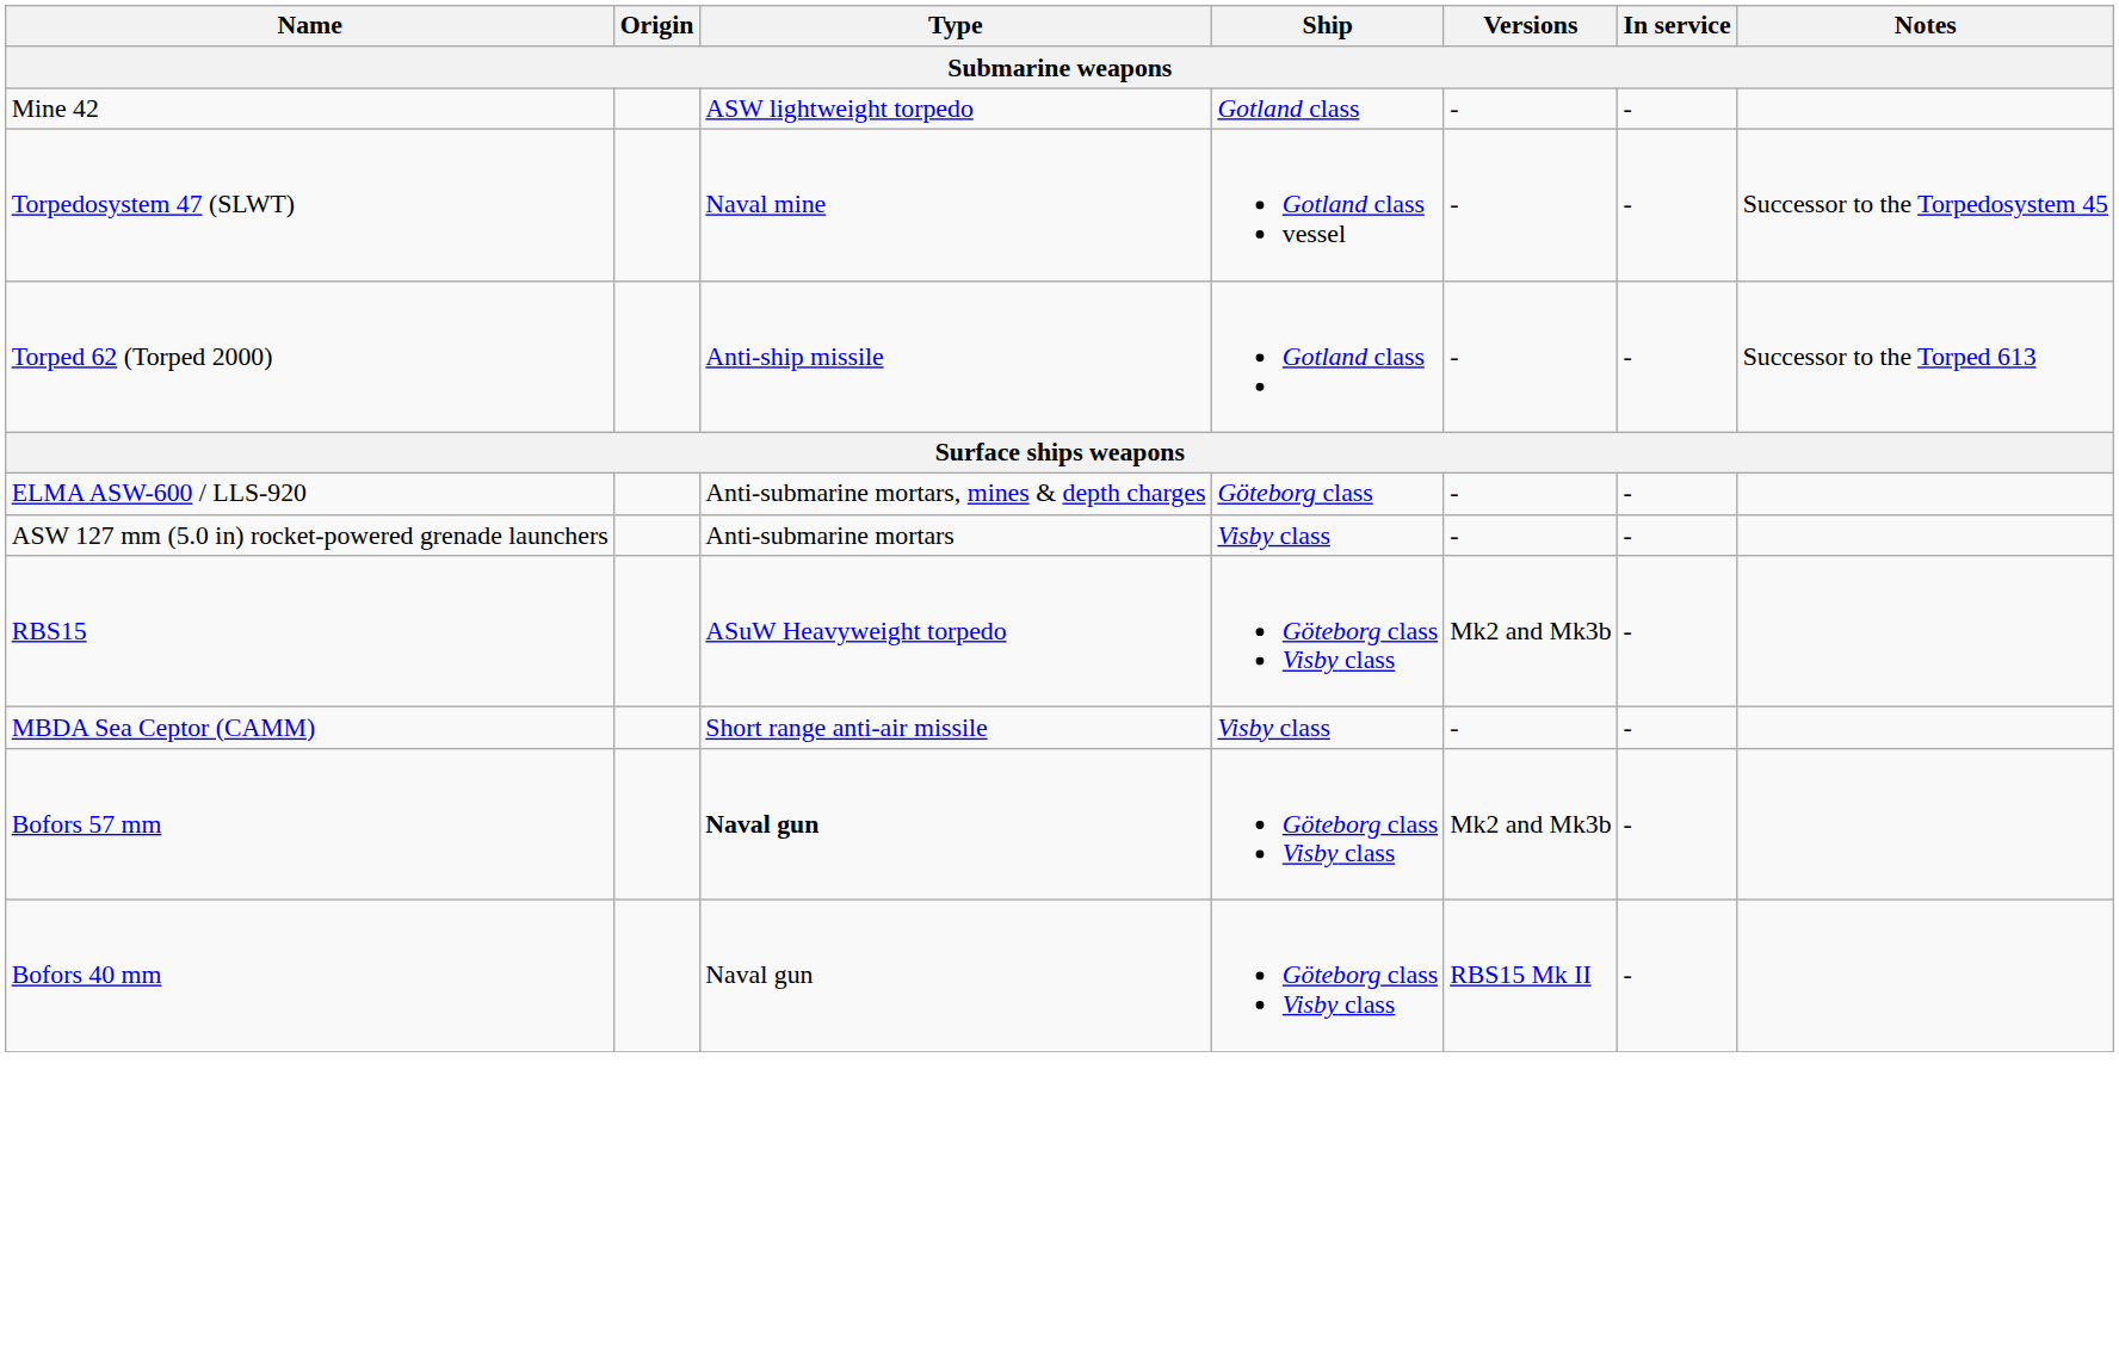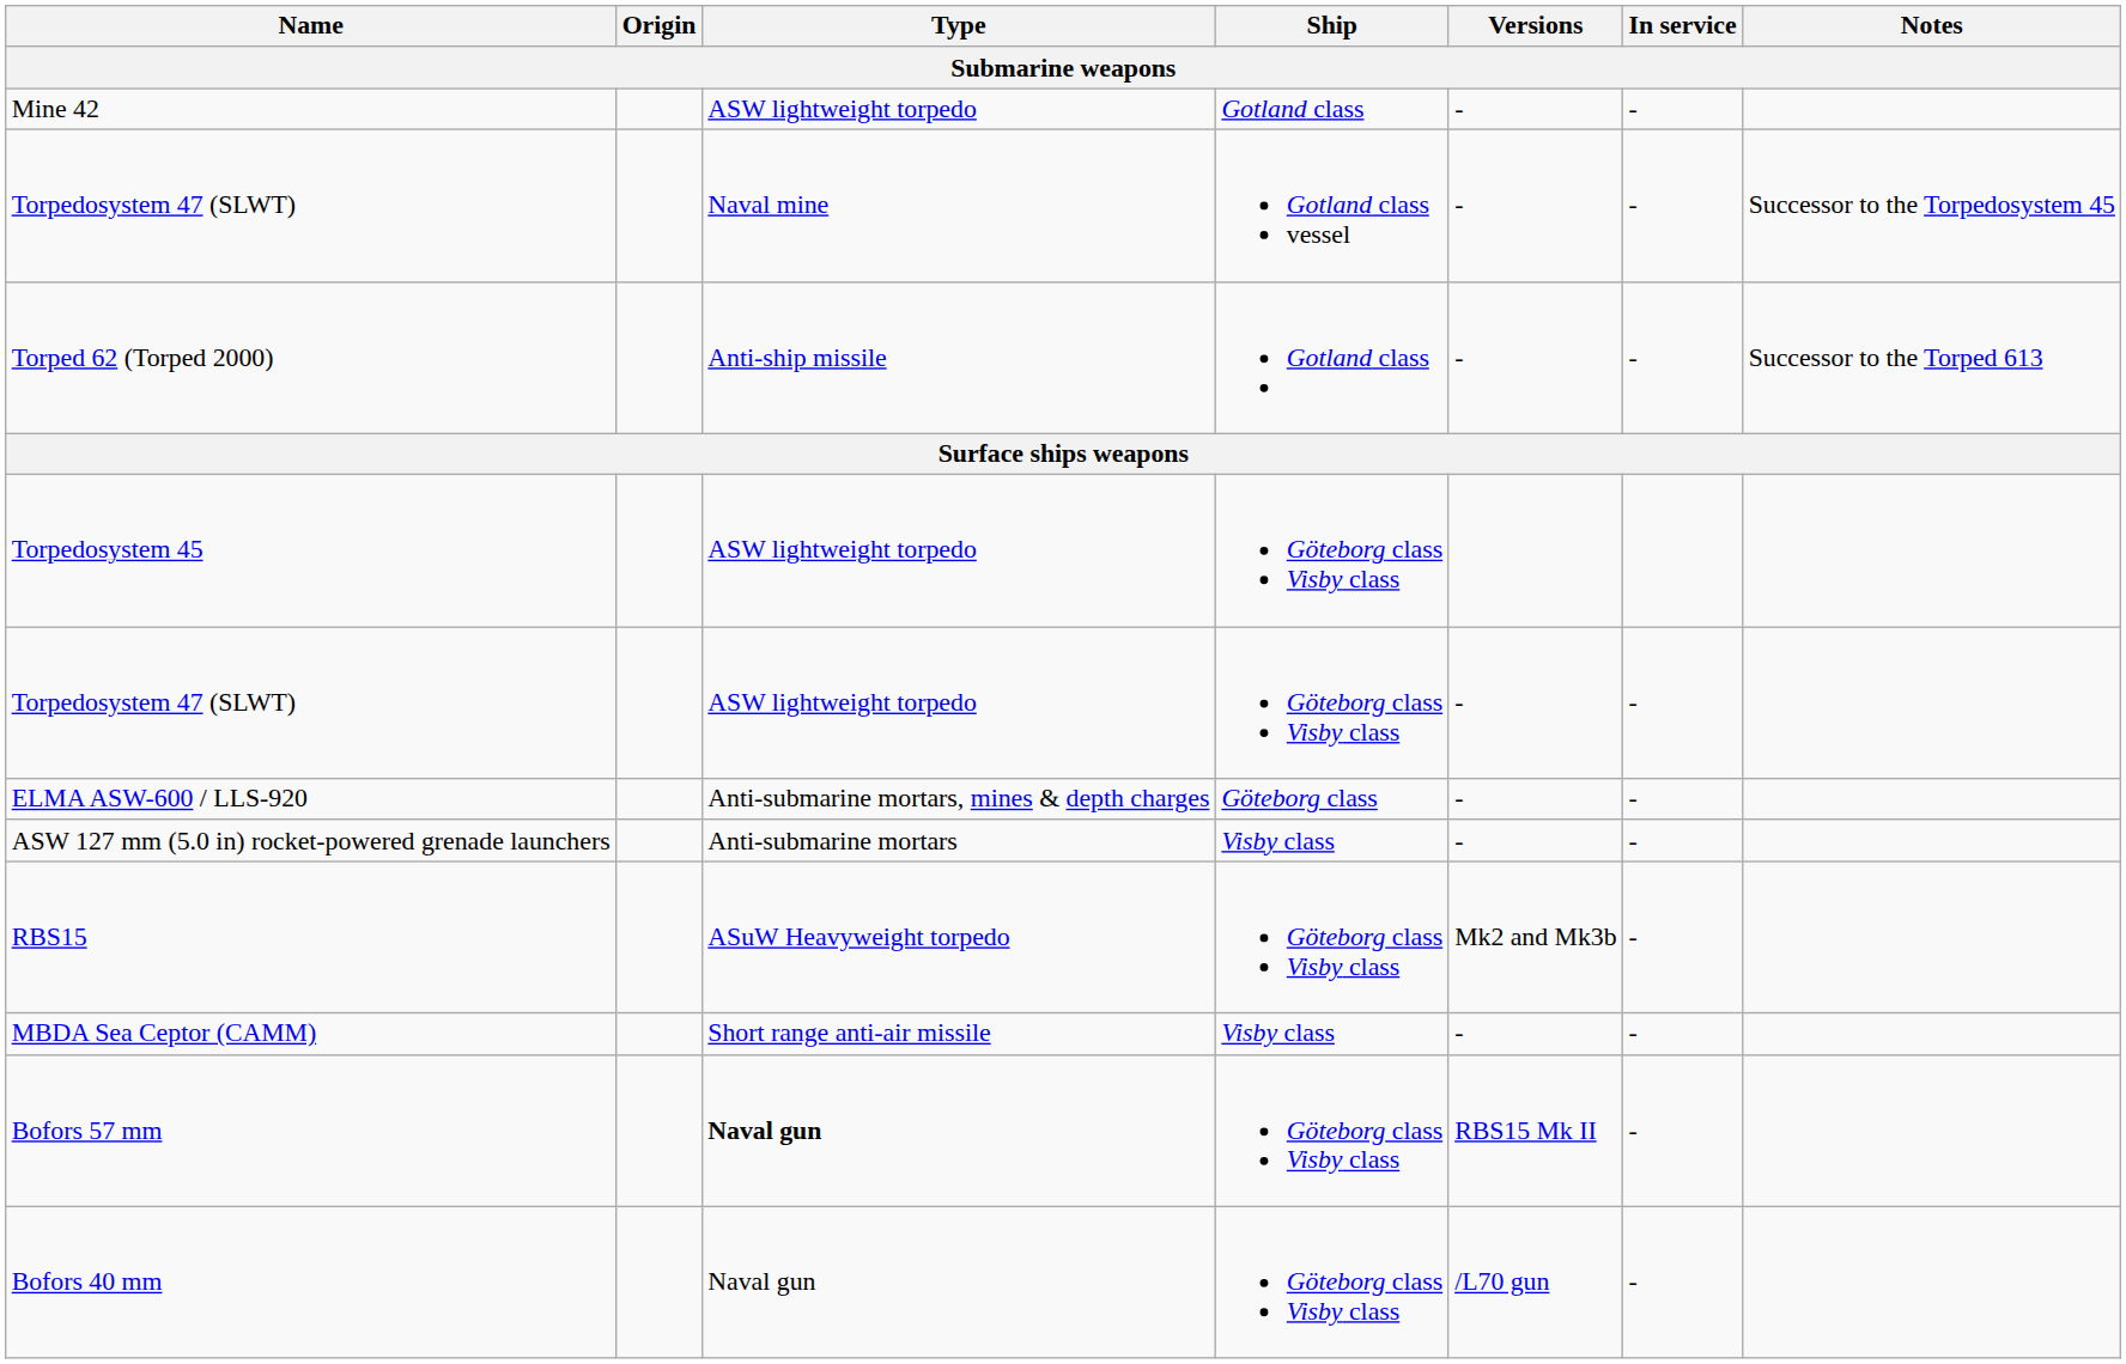 <table class="wikitable">
 <tr>
 <th>Name</th>
 <th>Origin</th>
 <th>Type</th>
 <th>Ship</th>
 <th>Versions</th>
 <th>In service</th>
 <th>Notes</th>
 </tr>
 <tr>
 <th colspan="7">Submarine weapons</th>
 </tr>
 <tr>
 <td>Mine 42</td>
 <td></td>
 <td><a href='#'>ASW lightweight torpedo</a></td>
 <td><a href='#'><em>Gotland</em> class</a></td>
 <td>-</td>
 <td>-</td>
 <td></td>
 </tr>
 <tr>
 <td><a href='#'>Torpedosystem 47</a> (SLWT)</td>
 <td></td>
 <td><a href='#'>Naval mine</a></td>
 <td><br><ul><li><a href='#'><em>Gotland</em> class</a></li><li> vessel</li></ul></td>
 <td>-</td>
 <td>-</td>
 <td>Successor to the <a href='#'>Torpedosystem 45</a></td>
 </tr>
 <tr>
 <td><a href='#'>Torped 62</a> (Torped 2000)</td>
 <td></td>
 <td><a href='#'>Anti-ship missile</a></td>
 <td><br><ul><li><a href='#'><em>Gotland</em> class</a></li><li></li></ul></td>
 <td>-</td>
 <td>-</td>
 <td>Successor to the <a href='#'>Torped 613</a></td>
 </tr>
 <tr>
 <th colspan="7">Surface ships weapons</th>
 </tr>
 <tr>
+<td><a href='#'>Torpedosystem 45</a></td>
+<td></td>
+<td><a href='#'>ASW lightweight torpedo</a></td>
+<td><br><ul><li><a href='#'><em>Göteborg</em> class</a></li><li><a href='#'><em>Visby</em> class</a></li></ul></td>
+<td></td>
+<td></td>
+<td></td>
+</tr>
+<tr>
+<td><a href='#'>Torpedosystem 47</a> (SLWT)</td>
+<td></td>
+<td><a href='#'>ASW lightweight torpedo</a></td>
+<td><br><ul><li><a href='#'><em>Göteborg</em> class</a></li><li><a href='#'><em>Visby</em> class</a></li></ul></td>
+<td>-</td>
+<td>-</td>
+<td></td>
+</tr>
+<tr>
 <td><a href='#'>ELMA ASW-600</a> / LLS-920</td>
 <td></td>
 <td>Anti-submarine mortars, <a href='#'>mines</a> & <a href='#'>depth charges</a></td>
 <td><a href='#'><em>Göteborg</em> class</a></td>
 <td>-</td>
 <td>-</td>
 <td></td>
 </tr>
 <tr>
 <td>ASW 127 mm (5.0 in) rocket-powered grenade launchers</td>
 <td></td>
 <td>Anti-submarine mortars</td>
 <td><a href='#'><em>Visby</em> class</a></td>
 <td>-</td>
 <td>-</td>
 <td></td>
 </tr>
 <tr>
 <td><a href='#'>RBS15</a></td>
 <td></td>
 <td><a href='#'>ASuW Heavyweight torpedo</a></td>
 <td><br><ul><li><a href='#'><em>Göteborg</em> class</a></li><li><a href='#'><em>Visby</em> class</a></li></ul></td>
 <td>Mk2 and Mk3b</td>
 <td>-</td>
 <td></td>
 </tr>
 <tr>
 <td><a href='#'>MBDA Sea Ceptor (CAMM)</a></td>
 <td></td>
 <td><a href='#'>Short range anti-air missile</a></td>
 <td><a href='#'><em>Visby</em> class</a></td>
 <td>-</td>
 <td>-</td>
 <td></td>
 </tr>
 <tr>
 <td><a href='#'>Bofors 57 mm</a></td>
 <td></td>
 <td><strong>Naval gun</strong></td>
 <td><br><ul><li><a href='#'><em>Göteborg</em> class</a></li><li><a href='#'><em>Visby</em> class</a></li></ul></td>
-<td>Mk2 and Mk3b</td>
+<td><a href='#'>RBS15 Mk II</a></td>
 <td>-</td>
 <td></td>
 </tr>
 <tr>
 <td><a href='#'>Bofors 40 mm</a></td>
 <td></td>
 <td>Naval gun</td>
 <td><br><ul><li><a href='#'><em>Göteborg</em> class</a></li><li><a href='#'><em>Visby</em> class</a></li></ul></td>
-<td><a href='#'>RBS15 Mk II</a></td>
+<td><a href='#'>/L70 gun</a></td>
 <td>-</td>
 <td></td>
 </tr>
 </table>
